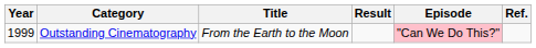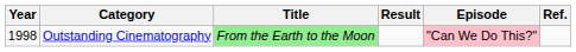 <table class="wikitable">
 <tr>
 <th>Year</th>
 <th>Category</th>
 <th>Title</th>
 <th>Result</th>
 <th>Episode</th>
 <th>Ref.</th>
 </tr>
 <tr>
-<td>1999</td>
+<td>1998</td>
 <td><a href='#'>Outstanding Cinematography</a></td>
-<td><em>From the Earth to the Moon</em></td>
+<td style="background: lightgreen;"><em>From the Earth to the Moon</em></td>
 <td></td>
 <td style="background: pink;">"Can We Do This?"</td>
 <td></td>
 </tr>
 </table>
